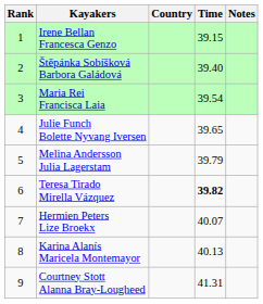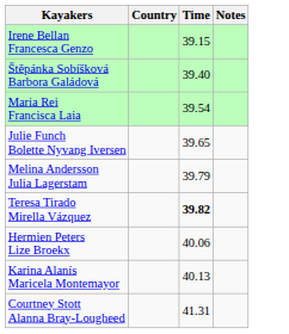 <table class="wikitable" style="text-align:center">
 <tr>
-<th>Rank</th>
 <th>Kayakers</th>
 <th>Country</th>
 <th>Time</th>
 <th>Notes</th>
 </tr>
 <tr bgcolor=bbffbb>
-<td>1</td>
 <td align="left"><a href='#'>Irene Bellan</a><br><a href='#'>Francesca Genzo</a></td>
 <td align="left"></td>
 <td>39.15</td>
 <td></td>
 </tr>
 <tr bgcolor=bbffbb>
-<td>2</td>
 <td align="left"><a href='#'>Štěpánka Sobíšková</a><br><a href='#'>Barbora Galádová</a></td>
 <td align="left"></td>
 <td>39.40</td>
 <td></td>
 </tr>
 <tr bgcolor=bbffbb>
-<td>3</td>
 <td align="left"><a href='#'>Maria Rei</a><br><a href='#'>Francisca Laia</a></td>
 <td align="left"></td>
 <td>39.54</td>
 <td></td>
 </tr>
 <tr>
-<td>4</td>
 <td align="left"><a href='#'>Julie Funch</a><br><a href='#'>Bolette Nyvang Iversen</a></td>
 <td align="left"></td>
 <td>39.65</td>
 <td></td>
 </tr>
 <tr>
-<td>5</td>
 <td align="left"><a href='#'>Melina Andersson</a><br><a href='#'>Julia Lagerstam</a></td>
 <td align="left"></td>
 <td>39.79</td>
 <td></td>
 </tr>
 <tr>
-<td>6</td>
 <td align="left"><a href='#'>Teresa Tirado</a><br><a href='#'>Mirella Vázquez</a></td>
 <td align="left"></td>
 <td><strong>39.82</strong></td>
 <td></td>
 </tr>
 <tr>
-<td>7</td>
 <td align="left"><a href='#'>Hermien Peters</a><br><a href='#'>Lize Broekx</a></td>
 <td align="left"></td>
-<td>40.07</td>
+<td>40.06</td>
 <td></td>
 </tr>
 <tr>
-<td>8</td>
 <td align="left"><a href='#'>Karina Alanís</a><br><a href='#'>Maricela Montemayor</a></td>
 <td align="left"></td>
 <td>40.13</td>
 <td></td>
 </tr>
 <tr>
-<td>9</td>
 <td align="left"><a href='#'>Courtney Stott</a><br><a href='#'>Alanna Bray-Lougheed</a></td>
 <td align="left"></td>
 <td>41.31</td>
 <td></td>
 </tr>
 </table>
